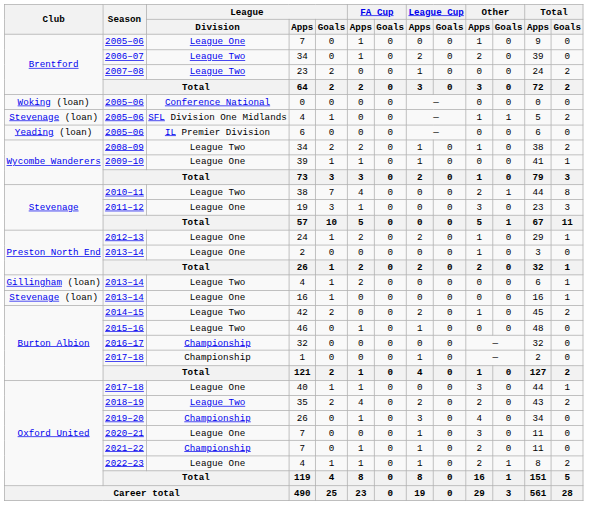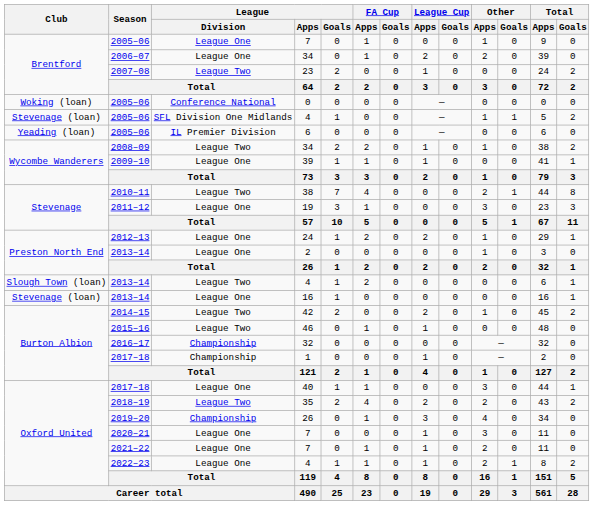 <table class="wikitable" style="text-align: center">
 <tr>
 <th rowspan="2">Club</th>
 <th rowspan="2">Season</th>
 <th colspan="3">League</th>
 <th colspan="2"><a href='#'>FA Cup</a></th>
 <th colspan="2"><a href='#'>League Cup</a></th>
 <th colspan="2">Other</th>
 <th colspan="2">Total</th>
 </tr>
 <tr>
 <th>Division</th>
 <th>Apps</th>
 <th>Goals</th>
 <th>Apps</th>
 <th>Goals</th>
 <th>Apps</th>
 <th>Goals</th>
 <th>Apps</th>
 <th>Goals</th>
 <th>Apps</th>
 <th>Goals</th>
 </tr>
 <tr>
 <td rowspan="4"><a href='#'>Brentford</a></td>
 <td><a href='#'>2005–06</a></td>
 <td><a href='#'>League One</a></td>
 <td>7</td>
 <td>0</td>
 <td>1</td>
 <td>0</td>
 <td>0</td>
 <td>0</td>
 <td>1</td>
 <td>0</td>
 <td>9</td>
 <td>0</td>
 </tr>
 <tr>
 <td><a href='#'>2006–07</a></td>
-<td><a href='#'>League Two</a></td>
+<td>League One</td>
 <td>34</td>
 <td>0</td>
 <td>1</td>
 <td>0</td>
 <td>2</td>
 <td>0</td>
 <td>2</td>
 <td>0</td>
 <td>39</td>
 <td>0</td>
 </tr>
 <tr>
 <td><a href='#'>2007–08</a></td>
 <td><a href='#'>League Two</a></td>
 <td>23</td>
 <td>2</td>
 <td>0</td>
 <td>0</td>
 <td>1</td>
 <td>0</td>
 <td>0</td>
 <td>0</td>
 <td>24</td>
 <td>2</td>
 </tr>
 <tr>
 <th colspan="2">Total</th>
 <th>64</th>
 <th>2</th>
 <th>2</th>
 <th>0</th>
 <th>3</th>
 <th>0</th>
 <th>3</th>
 <th>0</th>
 <th>72</th>
 <th>2</th>
 </tr>
 <tr>
 <td><a href='#'>Woking</a> (loan)</td>
 <td><a href='#'>2005–06</a></td>
 <td><a href='#'>Conference National</a></td>
 <td>0</td>
 <td>0</td>
 <td>0</td>
 <td>0</td>
 <td colspan="2">—</td>
 <td>0</td>
 <td>0</td>
 <td>0</td>
 <td>0</td>
 </tr>
 <tr>
 <td><a href='#'>Stevenage</a> (loan)</td>
 <td><a href='#'>2005–06</a></td>
 <td><a href='#'>SFL</a> Division One Midlands</td>
 <td>4</td>
 <td>1</td>
 <td>0</td>
 <td>0</td>
 <td colspan="2">—</td>
 <td>1</td>
 <td>1</td>
 <td>5</td>
 <td>2</td>
 </tr>
 <tr>
 <td><a href='#'>Yeading</a> (loan)</td>
 <td><a href='#'>2005–06</a></td>
 <td><a href='#'>IL</a> Premier Division</td>
 <td>6</td>
 <td>0</td>
 <td>0</td>
 <td>0</td>
 <td colspan="2">—</td>
 <td>0</td>
 <td>0</td>
 <td>6</td>
 <td>0</td>
 </tr>
 <tr>
 <td rowspan="3"><a href='#'>Wycombe Wanderers</a></td>
 <td><a href='#'>2008–09</a></td>
 <td>League Two</td>
 <td>34</td>
 <td>2</td>
 <td>2</td>
 <td>0</td>
 <td>1</td>
 <td>0</td>
 <td>1</td>
 <td>0</td>
 <td>38</td>
 <td>2</td>
 </tr>
 <tr>
 <td><a href='#'>2009–10</a></td>
 <td>League One</td>
 <td>39</td>
 <td>1</td>
 <td>1</td>
 <td>0</td>
 <td>1</td>
 <td>0</td>
 <td>0</td>
 <td>0</td>
 <td>41</td>
 <td>1</td>
 </tr>
 <tr>
 <th colspan="2">Total</th>
 <th>73</th>
 <th>3</th>
 <th>3</th>
 <th>0</th>
 <th>2</th>
 <th>0</th>
 <th>1</th>
 <th>0</th>
 <th>79</th>
 <th>3</th>
 </tr>
 <tr>
 <td rowspan="3"><a href='#'>Stevenage</a></td>
 <td><a href='#'>2010–11</a></td>
 <td>League Two</td>
 <td>38</td>
 <td>7</td>
 <td>4</td>
 <td>0</td>
 <td>0</td>
 <td>0</td>
 <td>2</td>
 <td>1</td>
 <td>44</td>
 <td>8</td>
 </tr>
 <tr>
 <td><a href='#'>2011–12</a></td>
 <td>League One</td>
 <td>19</td>
 <td>3</td>
 <td>1</td>
 <td>0</td>
 <td>0</td>
 <td>0</td>
 <td>3</td>
 <td>0</td>
 <td>23</td>
 <td>3</td>
 </tr>
 <tr>
 <th colspan="2">Total</th>
 <th>57</th>
 <th>10</th>
 <th>5</th>
 <th>0</th>
 <th>0</th>
 <th>0</th>
 <th>5</th>
 <th>1</th>
 <th>67</th>
 <th>11</th>
 </tr>
 <tr>
 <td rowspan="3"><a href='#'>Preston North End</a></td>
 <td><a href='#'>2012–13</a></td>
 <td>League One</td>
 <td>24</td>
 <td>1</td>
 <td>2</td>
 <td>0</td>
 <td>2</td>
 <td>0</td>
 <td>1</td>
 <td>0</td>
 <td>29</td>
 <td>1</td>
 </tr>
 <tr>
 <td><a href='#'>2013–14</a></td>
 <td>League One</td>
 <td>2</td>
 <td>0</td>
 <td>0</td>
 <td>0</td>
 <td>0</td>
 <td>0</td>
 <td>1</td>
 <td>0</td>
 <td>3</td>
 <td>0</td>
 </tr>
 <tr>
 <th colspan="2">Total</th>
 <th>26</th>
 <th>1</th>
 <th>2</th>
 <th>0</th>
 <th>2</th>
 <th>0</th>
 <th>2</th>
 <th>0</th>
 <th>32</th>
 <th>1</th>
 </tr>
 <tr>
-<td><a href='#'>Gillingham</a> (loan)</td>
+<td><a href='#'>Slough Town</a> (loan)</td>
 <td><a href='#'>2013–14</a></td>
 <td>League Two</td>
 <td>4</td>
 <td>1</td>
 <td>2</td>
 <td>0</td>
 <td>0</td>
 <td>0</td>
 <td>0</td>
 <td>0</td>
 <td>6</td>
 <td>1</td>
 </tr>
 <tr>
 <td><a href='#'>Stevenage</a> (loan)</td>
 <td><a href='#'>2013–14</a></td>
 <td>League One</td>
 <td>16</td>
 <td>1</td>
 <td>0</td>
 <td>0</td>
 <td>0</td>
 <td>0</td>
 <td>0</td>
 <td>0</td>
 <td>16</td>
 <td>1</td>
 </tr>
 <tr>
 <td rowspan="5"><a href='#'>Burton Albion</a></td>
 <td><a href='#'>2014–15</a></td>
 <td>League Two</td>
 <td>42</td>
 <td>2</td>
 <td>0</td>
 <td>0</td>
 <td>2</td>
 <td>0</td>
 <td>1</td>
 <td>0</td>
 <td>45</td>
 <td>2</td>
 </tr>
 <tr>
 <td><a href='#'>2015–16</a></td>
 <td>League Two</td>
 <td>46</td>
 <td>0</td>
 <td>1</td>
 <td>0</td>
 <td>1</td>
 <td>0</td>
 <td>0</td>
 <td>0</td>
 <td>48</td>
 <td>0</td>
 </tr>
 <tr>
 <td><a href='#'>2016–17</a></td>
 <td><a href='#'>Championship</a></td>
 <td>32</td>
 <td>0</td>
 <td>0</td>
 <td>0</td>
 <td>0</td>
 <td>0</td>
 <td colspan="2">—</td>
 <td>32</td>
 <td>0</td>
 </tr>
 <tr>
 <td><a href='#'>2017–18</a></td>
 <td>Championship</td>
 <td>1</td>
 <td>0</td>
 <td>0</td>
 <td>0</td>
 <td>1</td>
 <td>0</td>
 <td colspan="2">—</td>
 <td>2</td>
 <td>0</td>
 </tr>
 <tr>
 <th colspan="2">Total</th>
 <th>121</th>
 <th>2</th>
 <th>1</th>
 <th>0</th>
 <th>4</th>
 <th>0</th>
 <th>1</th>
 <th>0</th>
 <th>127</th>
 <th>2</th>
 </tr>
 <tr>
 <td rowspan="7"><a href='#'>Oxford United</a></td>
 <td><a href='#'>2017–18</a></td>
 <td>League One</td>
 <td>40</td>
 <td>1</td>
 <td>1</td>
 <td>0</td>
 <td>0</td>
 <td>0</td>
 <td>3</td>
 <td>0</td>
 <td>44</td>
 <td>1</td>
 </tr>
 <tr>
 <td><a href='#'>2018–19</a></td>
 <td><a href='#'>League Two</a></td>
 <td>35</td>
 <td>2</td>
 <td>4</td>
 <td>0</td>
 <td>2</td>
 <td>0</td>
 <td>2</td>
 <td>0</td>
 <td>43</td>
 <td>2</td>
 </tr>
 <tr>
 <td><a href='#'>2019–20</a></td>
 <td><a href='#'>Championship</a></td>
 <td>26</td>
 <td>0</td>
 <td>1</td>
 <td>0</td>
 <td>3</td>
 <td>0</td>
 <td>4</td>
 <td>0</td>
 <td>34</td>
 <td>0</td>
 </tr>
 <tr>
 <td><a href='#'>2020–21</a></td>
 <td>League One</td>
 <td>7</td>
 <td>0</td>
 <td>0</td>
 <td>0</td>
 <td>1</td>
 <td>0</td>
 <td>3</td>
 <td>0</td>
 <td>11</td>
 <td>0</td>
 </tr>
 <tr>
 <td><a href='#'>2021–22</a></td>
-<td><a href='#'>Championship</a></td>
+<td>League One</td>
 <td>7</td>
 <td>0</td>
 <td>1</td>
 <td>0</td>
 <td>1</td>
 <td>0</td>
 <td>2</td>
 <td>0</td>
 <td>11</td>
 <td>0</td>
 </tr>
 <tr>
 <td><a href='#'>2022–23</a></td>
 <td>League One</td>
 <td>4</td>
 <td>1</td>
 <td>1</td>
 <td>0</td>
 <td>1</td>
 <td>0</td>
 <td>2</td>
 <td>1</td>
 <td>8</td>
 <td>2</td>
 </tr>
 <tr>
 <th colspan="2">Total</th>
 <th>119</th>
 <th>4</th>
 <th>8</th>
 <th>0</th>
 <th>8</th>
 <th>0</th>
 <th>16</th>
 <th>1</th>
 <th>151</th>
 <th>5</th>
 </tr>
 <tr>
 <th colspan="3">Career total</th>
 <th>490</th>
 <th>25</th>
 <th>23</th>
 <th>0</th>
 <th>19</th>
 <th>0</th>
 <th>29</th>
 <th>3</th>
 <th>561</th>
 <th>28</th>
 </tr>
 </table>
